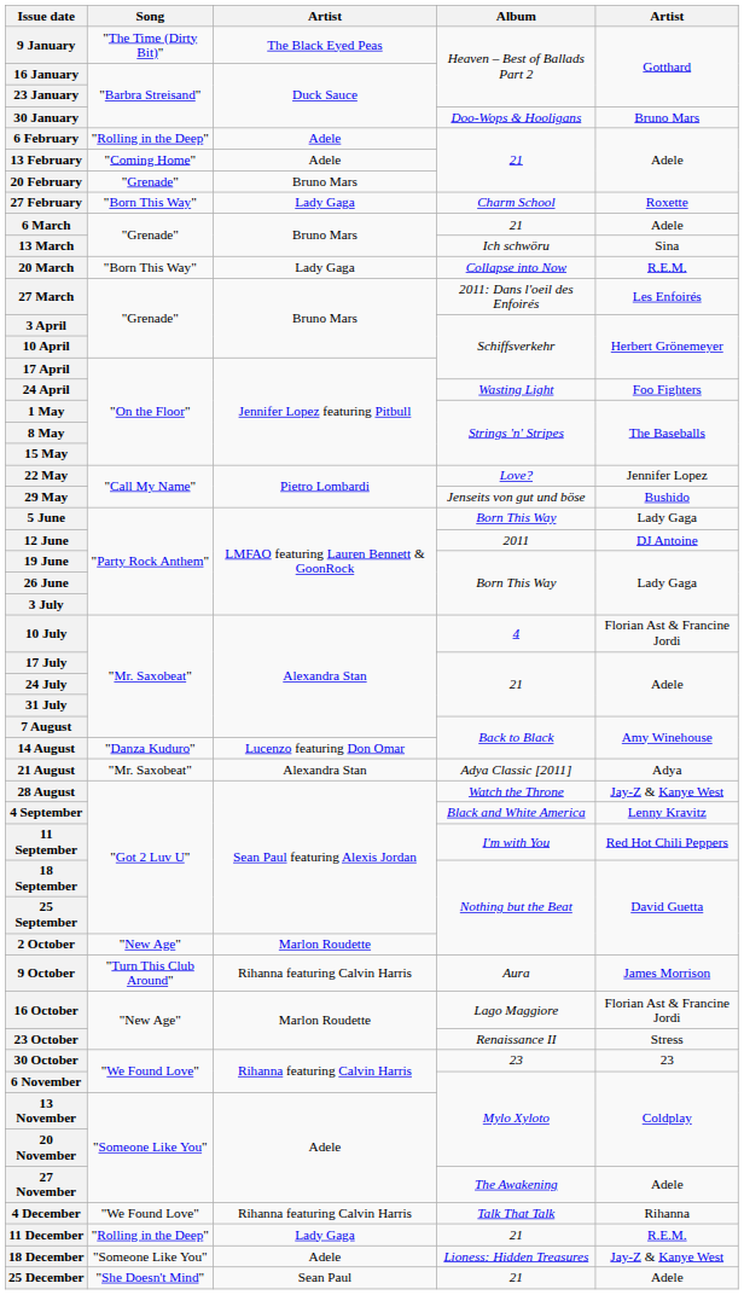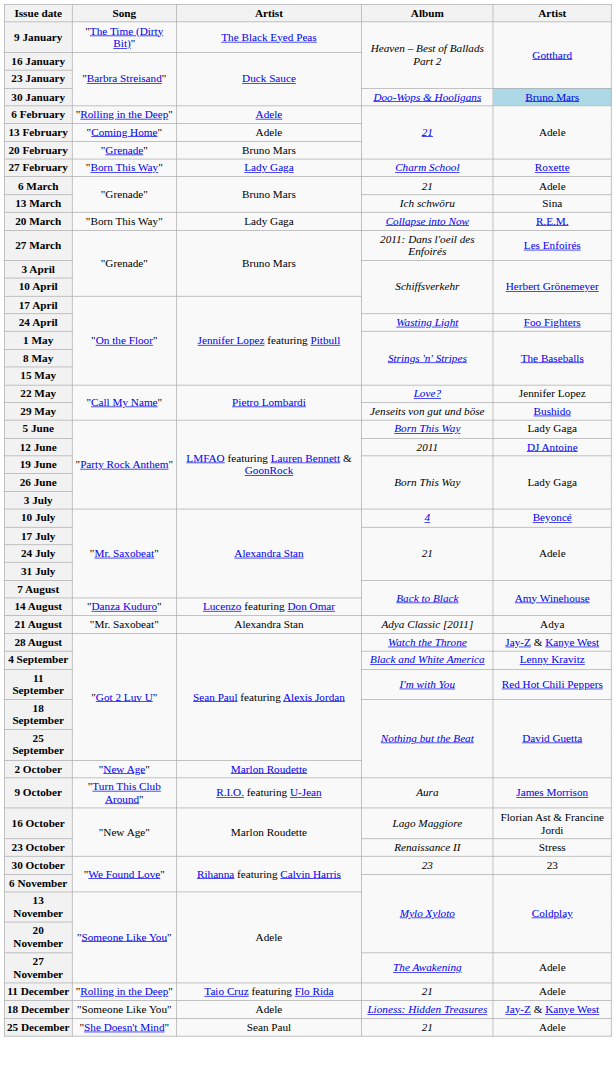 <table class="wikitable plainrowheaders" style="text-align:center">
 <tr>
 <th scope="col">Issue date</th>
 <th scope="col">Song</th>
 <th scope="col">Artist</th>
 <th scope="col">Album</th>
 <th scope="col">Artist</th>
 </tr>
 <tr>
 <th scope="row">9 January</th>
 <td>"<a href='#'>The Time (Dirty Bit)</a>"</td>
 <td><a href='#'>The Black Eyed Peas</a></td>
 <td rowspan="3"><em>Heaven – Best of Ballads Part 2</em></td>
 <td rowspan="3"><a href='#'>Gotthard</a></td>
 </tr>
 <tr>
 <th scope="row">16 January</th>
 <td rowspan="3">"<a href='#'>Barbra Streisand</a>"</td>
 <td rowspan="3"><a href='#'>Duck Sauce</a></td>
 </tr>
 <tr>
 <th scope="row">23 January</th>
 </tr>
 <tr>
 <th scope="row">30 January</th>
 <td><em><a href='#'>Doo-Wops & Hooligans</a></em></td>
-<td><a href='#'>Bruno Mars</a></td>
+<td style="background: lightblue;"><a href='#'>Bruno Mars</a></td>
 </tr>
 <tr>
 <th scope="row">6 February</th>
 <td>"<a href='#'>Rolling in the Deep</a>"</td>
 <td><a href='#'>Adele</a></td>
 <td rowspan="3"><em><a href='#'>21</a></em></td>
 <td rowspan="3">Adele</td>
 </tr>
 <tr>
 <th scope="row">13 February</th>
 <td>"<a href='#'>Coming Home</a>"</td>
 <td>Adele</td>
 </tr>
 <tr>
 <th scope="row">20 February</th>
 <td>"<a href='#'>Grenade</a>"</td>
 <td>Bruno Mars</td>
 </tr>
 <tr>
 <th scope="row">27 February</th>
 <td>"<a href='#'>Born This Way</a>"</td>
 <td><a href='#'>Lady Gaga</a></td>
 <td><em><a href='#'>Charm School</a></em></td>
 <td><a href='#'>Roxette</a></td>
 </tr>
 <tr>
 <th scope="row">6 March</th>
 <td rowspan="2">"Grenade"</td>
 <td rowspan="2">Bruno Mars</td>
 <td><em>21</em></td>
 <td>Adele</td>
 </tr>
 <tr>
 <th scope="row">13 March</th>
 <td><em>Ich schwöru</em></td>
 <td>Sina</td>
 </tr>
 <tr>
 <th scope="row">20 March</th>
 <td>"Born This Way"</td>
 <td>Lady Gaga</td>
 <td><em><a href='#'>Collapse into Now</a></em></td>
 <td><a href='#'>R.E.M.</a></td>
 </tr>
 <tr>
 <th scope="row">27 March</th>
 <td rowspan="3">"Grenade"</td>
 <td rowspan="3">Bruno Mars</td>
 <td><em>2011: Dans l'oeil des Enfoirés</em></td>
 <td><a href='#'>Les Enfoirés</a></td>
 </tr>
 <tr>
 <th scope="row">3 April</th>
 <td rowspan="3"><em>Schiffsverkehr</em></td>
 <td rowspan="3"><a href='#'>Herbert Grönemeyer</a></td>
 </tr>
 <tr>
 <th scope="row">10 April</th>
 </tr>
 <tr>
 <th scope="row">17 April</th>
 <td rowspan="5">"<a href='#'>On the Floor</a>"</td>
 <td rowspan="5"><a href='#'>Jennifer Lopez</a> featuring <a href='#'>Pitbull</a></td>
 </tr>
 <tr>
 <th scope="row">24 April</th>
 <td><em><a href='#'>Wasting Light</a></em></td>
 <td><a href='#'>Foo Fighters</a></td>
 </tr>
 <tr>
 <th scope="row">1 May</th>
 <td rowspan="3"><em><a href='#'>Strings 'n' Stripes</a></em></td>
 <td rowspan="3"><a href='#'>The Baseballs</a></td>
 </tr>
 <tr>
 <th scope="row">8 May</th>
 </tr>
 <tr>
 <th scope="row">15 May</th>
 </tr>
 <tr>
 <th scope="row">22 May</th>
 <td rowspan="2">"<a href='#'>Call My Name</a>"</td>
 <td rowspan="2"><a href='#'>Pietro Lombardi</a></td>
 <td><em><a href='#'>Love?</a></em></td>
 <td>Jennifer Lopez</td>
 </tr>
 <tr>
 <th scope="row">29 May</th>
 <td><em>Jenseits von gut und böse</em></td>
 <td><a href='#'>Bushido</a></td>
 </tr>
 <tr>
 <th scope="row">5 June</th>
 <td rowspan="5">"<a href='#'>Party Rock Anthem</a>"</td>
 <td rowspan="5"><a href='#'>LMFAO</a> featuring <a href='#'>Lauren Bennett</a> & <a href='#'>GoonRock</a></td>
 <td><em><a href='#'>Born This Way</a></em></td>
 <td>Lady Gaga</td>
 </tr>
 <tr>
 <th scope="row">12 June</th>
 <td><em>2011</em></td>
 <td><a href='#'>DJ Antoine</a></td>
 </tr>
 <tr>
 <th scope="row">19 June</th>
 <td rowspan="3"><em>Born This Way</em></td>
 <td rowspan="3">Lady Gaga</td>
 </tr>
 <tr>
 <th scope="row">26 June</th>
 </tr>
 <tr>
 <th scope="row">3 July</th>
 </tr>
 <tr>
 <th scope="row">10 July</th>
 <td rowspan="5">"<a href='#'>Mr. Saxobeat</a>"</td>
 <td rowspan="5"><a href='#'>Alexandra Stan</a></td>
 <td><em><a href='#'>4</a></em></td>
-<td>Florian Ast & Francine Jordi</td>
+<td><a href='#'>Beyoncé</a></td>
 </tr>
 <tr>
 <th scope="row">17 July</th>
 <td rowspan="3"><em>21</em></td>
 <td rowspan="3">Adele</td>
 </tr>
 <tr>
 <th scope="row">24 July</th>
 </tr>
 <tr>
 <th scope="row">31 July</th>
 </tr>
 <tr>
 <th scope="row">7 August</th>
 <td rowspan="2"><em><a href='#'>Back to Black</a></em></td>
 <td rowspan="2"><a href='#'>Amy Winehouse</a></td>
 </tr>
 <tr>
 <th scope="row">14 August</th>
 <td>"<a href='#'>Danza Kuduro</a>"</td>
 <td><a href='#'>Lucenzo</a> featuring <a href='#'>Don Omar</a></td>
 </tr>
 <tr>
 <th scope="row">21 August</th>
 <td>"Mr. Saxobeat"</td>
 <td>Alexandra Stan</td>
 <td><em>Adya Classic [2011]</em></td>
 <td>Adya</td>
 </tr>
 <tr>
 <th scope="row">28 August</th>
 <td rowspan="5">"<a href='#'>Got 2 Luv U</a>"</td>
 <td rowspan="5"><a href='#'>Sean Paul</a> featuring <a href='#'>Alexis Jordan</a></td>
 <td><em><a href='#'>Watch the Throne</a></em></td>
 <td><a href='#'>Jay-Z</a> & <a href='#'>Kanye West</a></td>
 </tr>
 <tr>
 <th scope="row">4 September</th>
 <td><em><a href='#'>Black and White America</a></em></td>
 <td><a href='#'>Lenny Kravitz</a></td>
 </tr>
 <tr>
 <th scope="row">11 September</th>
 <td><em><a href='#'>I'm with You</a></em></td>
 <td><a href='#'>Red Hot Chili Peppers</a></td>
 </tr>
 <tr>
 <th scope="row">18 September</th>
 <td rowspan="3"><em><a href='#'>Nothing but the Beat</a></em></td>
 <td rowspan="3"><a href='#'>David Guetta</a></td>
 </tr>
 <tr>
 <th scope="row">25 September</th>
 </tr>
 <tr>
 <th scope="row">2 October</th>
 <td>"<a href='#'>New Age</a>"</td>
 <td><a href='#'>Marlon Roudette</a></td>
 </tr>
 <tr>
 <th scope="row">9 October</th>
 <td>"<a href='#'>Turn This Club Around</a>"</td>
-<td>Rihanna featuring Calvin Harris</td>
+<td><a href='#'>R.I.O.</a> featuring <a href='#'>U-Jean</a></td>
 <td><em>Aura</em></td>
 <td><a href='#'>James Morrison</a></td>
 </tr>
 <tr>
 <th scope="row">16 October</th>
 <td rowspan="2">"New Age"</td>
 <td rowspan="2">Marlon Roudette</td>
 <td><em>Lago Maggiore</em></td>
 <td>Florian Ast & Francine Jordi</td>
 </tr>
 <tr>
 <th scope="row">23 October</th>
 <td><em>Renaissance II</em></td>
 <td>Stress</td>
 </tr>
 <tr>
 <th scope="row">30 October</th>
 <td rowspan="2">"<a href='#'>We Found Love</a>"</td>
 <td rowspan="2"><a href='#'>Rihanna</a> featuring <a href='#'>Calvin Harris</a></td>
 <td><em>23</em></td>
 <td>23</td>
 </tr>
 <tr>
 <th scope="row">6 November</th>
 <td rowspan="3"><em><a href='#'>Mylo Xyloto</a></em></td>
 <td rowspan="3"><a href='#'>Coldplay</a></td>
 </tr>
 <tr>
 <th scope="row">13 November</th>
 <td rowspan="3">"<a href='#'>Someone Like You</a>"</td>
 <td rowspan="3">Adele</td>
 </tr>
 <tr>
 <th scope="row">20 November</th>
 </tr>
 <tr>
 <th scope="row">27 November</th>
 <td><em><a href='#'>The Awakening</a></em></td>
 <td>Adele</td>
 </tr>
 <tr>
-<th scope="row">4 December</th>
-<td>"We Found Love"</td>
-<td>Rihanna featuring Calvin Harris</td>
-<td><em><a href='#'>Talk That Talk</a></em></td>
-<td>Rihanna</td>
-</tr>
-<tr>
 <th scope="row">11 December</th>
 <td>"<a href='#'>Rolling in the Deep</a>"</td>
-<td><a href='#'>Lady Gaga</a></td>
+<td><a href='#'>Taio Cruz</a> featuring <a href='#'>Flo Rida</a></td>
 <td><em>21</em></td>
-<td><a href='#'>R.E.M.</a></td>
+<td>Adele</td>
 </tr>
 <tr>
 <th scope="row">18 December</th>
 <td>"Someone Like You"</td>
 <td>Adele</td>
 <td><em><a href='#'>Lioness: Hidden Treasures</a></em></td>
 <td><a href='#'>Jay-Z</a> & <a href='#'>Kanye West</a></td>
 </tr>
 <tr>
 <th scope="row">25 December</th>
 <td>"<a href='#'>She Doesn't Mind</a>"</td>
 <td>Sean Paul</td>
 <td><em>21</em></td>
 <td>Adele</td>
 </tr>
 </table>
